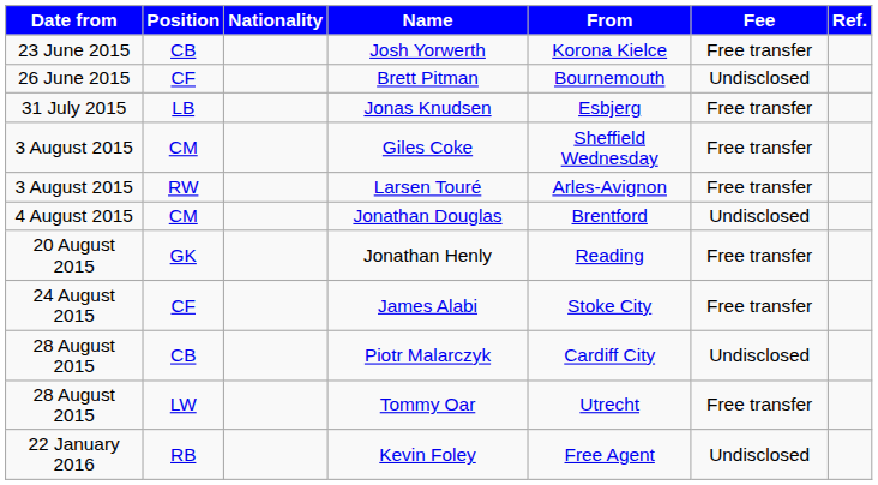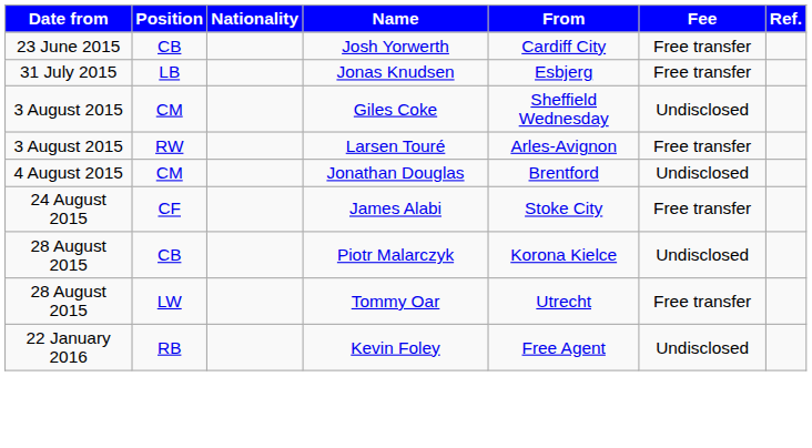 <table class="wikitable"  style="text-align:center; font-size:90%; ">
 <tr>
 <th style="background:#0000FF; color:white; width:100px;">Date from</th>
 <th style="background:#0000FF; color:white; width:50px;">Position</th>
 <th style="background:#0000FF; color:white; width:50px;">Nationality</th>
 <th style="background:#0000FF; color:white; width:150px;">Name</th>
 <th style="background:#0000FF; color:white; width:120px;">From</th>
 <th style="background:#0000FF; color:white; width:100px;">Fee</th>
 <th style="background:#0000FF; color:white; width:25px;">Ref.</th>
 </tr>
 <tr>
 <td>23 June 2015</td>
 <td><a href='#'>CB</a></td>
 <td></td>
 <td><a href='#'>Josh Yorwerth</a></td>
-<td> <a href='#'>Korona Kielce</a></td>
+<td> <a href='#'>Cardiff City</a></td>
 <td>Free transfer</td>
-<td></td>
-</tr>
-<tr>
-<td>26 June 2015</td>
-<td><a href='#'>CF</a></td>
-<td></td>
-<td><a href='#'>Brett Pitman</a></td>
-<td> <a href='#'>Bournemouth</a></td>
-<td>Undisclosed</td>
 <td></td>
 </tr>
 <tr>
 <td>31 July 2015</td>
 <td><a href='#'>LB</a></td>
 <td></td>
 <td><a href='#'>Jonas Knudsen</a></td>
 <td> <a href='#'>Esbjerg</a></td>
 <td>Free transfer</td>
 <td></td>
 </tr>
 <tr>
 <td>3 August 2015</td>
 <td><a href='#'>CM</a></td>
 <td></td>
 <td><a href='#'>Giles Coke</a></td>
 <td> <a href='#'>Sheffield Wednesday</a></td>
-<td>Free transfer</td>
+<td>Undisclosed</td>
 <td></td>
 </tr>
 <tr>
 <td>3 August 2015</td>
 <td><a href='#'>RW</a></td>
 <td></td>
 <td><a href='#'>Larsen Touré</a></td>
 <td> <a href='#'>Arles-Avignon</a></td>
 <td>Free transfer</td>
 <td></td>
 </tr>
 <tr>
 <td>4 August 2015</td>
 <td><a href='#'>CM</a></td>
 <td></td>
 <td><a href='#'>Jonathan Douglas</a></td>
 <td> <a href='#'>Brentford</a></td>
 <td>Undisclosed</td>
 <td></td>
 </tr>
 <tr>
-<td>20 August 2015</td>
-<td><a href='#'>GK</a></td>
-<td></td>
-<td>Jonathan Henly</td>
-<td> <a href='#'>Reading</a></td>
-<td>Free transfer</td>
-<td></td>
-</tr>
-<tr>
 <td>24 August 2015</td>
 <td><a href='#'>CF</a></td>
 <td></td>
 <td><a href='#'>James Alabi</a></td>
 <td> <a href='#'>Stoke City</a></td>
 <td>Free transfer</td>
 <td></td>
 </tr>
 <tr>
 <td>28 August 2015</td>
 <td><a href='#'>CB</a></td>
 <td></td>
 <td><a href='#'>Piotr Malarczyk</a></td>
-<td> <a href='#'>Cardiff City</a></td>
+<td> <a href='#'>Korona Kielce</a></td>
 <td>Undisclosed</td>
 <td></td>
 </tr>
 <tr>
 <td>28 August 2015</td>
 <td><a href='#'>LW</a></td>
 <td></td>
 <td><a href='#'>Tommy Oar</a></td>
 <td> <a href='#'>Utrecht</a></td>
 <td>Free transfer</td>
 <td></td>
 </tr>
 <tr>
 <td>22 January 2016</td>
 <td><a href='#'>RB</a></td>
 <td></td>
 <td><a href='#'>Kevin Foley</a></td>
 <td><a href='#'>Free Agent</a></td>
 <td>Undisclosed</td>
 <td></td>
 </tr>
 </table>
